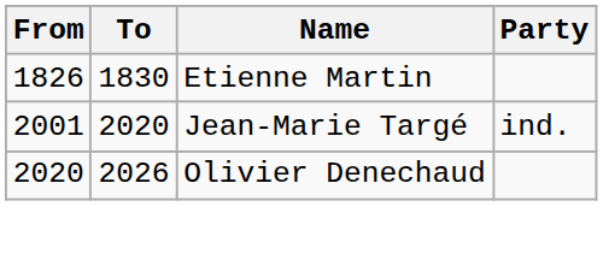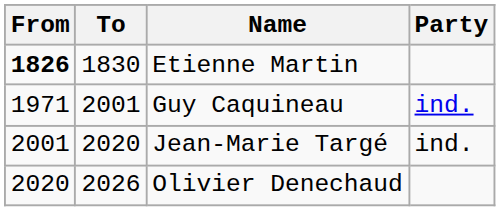 <table class="wikitable">
 <tr>
 <th>From</th>
 <th>To</th>
 <th>Name</th>
 <th>Party</th>
 </tr>
 <tr>
-<td>1826</td>
+<td><strong>1826</strong></td>
 <td>1830</td>
 <td>Etienne Martin</td>
 <td></td>
+</tr>
+<tr>
+<td>1971</td>
+<td>2001</td>
+<td>Guy Caquineau</td>
+<td><a href='#'>ind.</a></td>
 </tr>
 <tr>
 <td>2001</td>
 <td>2020</td>
 <td>Jean-Marie Targé</td>
 <td>ind.</td>
 </tr>
 <tr>
 <td>2020</td>
 <td>2026</td>
 <td>Olivier Denechaud</td>
 <td></td>
 </tr>
 </table>
